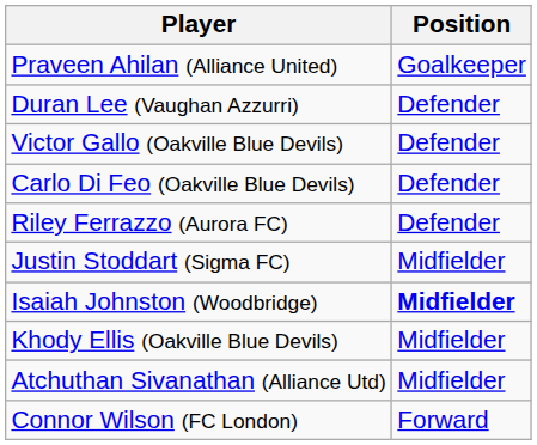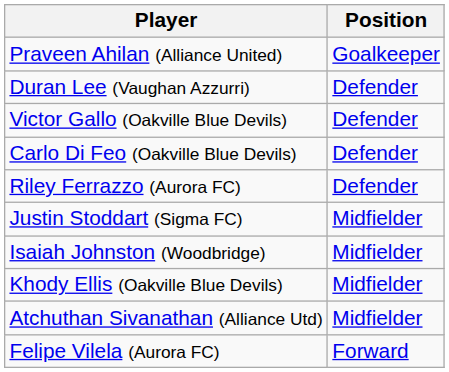 <table class="wikitable">
 <tr>
 <th>Player</th>
 <th>Position</th>
 </tr>
 <tr>
 <td>  <a href='#'>Praveen Ahilan</a> <small>(Alliance United)</small></td>
 <td><a href='#'>Goalkeeper</a></td>
 </tr>
 <tr>
 <td>  <a href='#'>Duran Lee</a> <small>(Vaughan Azzurri)</small></td>
 <td><a href='#'>Defender</a></td>
 </tr>
 <tr>
 <td>  <a href='#'>Victor Gallo</a> <small>(Oakville Blue Devils)</small></td>
 <td><a href='#'>Defender</a></td>
 </tr>
 <tr>
 <td>  <a href='#'>Carlo Di Feo</a> <small>(Oakville Blue Devils)</small></td>
 <td><a href='#'>Defender</a></td>
 </tr>
 <tr>
 <td>  <a href='#'>Riley Ferrazzo</a> <small>(Aurora FC)</small></td>
 <td><a href='#'>Defender</a></td>
 </tr>
 <tr>
 <td>  <a href='#'>Justin Stoddart</a> <small>(Sigma FC)</small></td>
 <td><a href='#'>Midfielder</a></td>
 </tr>
 <tr>
 <td>  <a href='#'>Isaiah Johnston</a> <small>(Woodbridge)</small></td>
-<td><strong><a href='#'>Midfielder</a></strong></td>
+<td><a href='#'>Midfielder</a></td>
 </tr>
 <tr>
 <td>  <a href='#'>Khody Ellis</a> <small>(Oakville Blue Devils)</small></td>
 <td><a href='#'>Midfielder</a></td>
 </tr>
 <tr>
 <td>  <a href='#'>Atchuthan Sivanathan</a> <small>(Alliance Utd)</small></td>
 <td><a href='#'>Midfielder</a></td>
 </tr>
 <tr>
-<td>  <a href='#'>Connor Wilson</a> <small>(FC London)</small></td>
+<td>  <a href='#'>Felipe Vilela</a> <small>(Aurora FC)</small></td>
 <td><a href='#'>Forward</a></td>
 </tr>
 </table>
